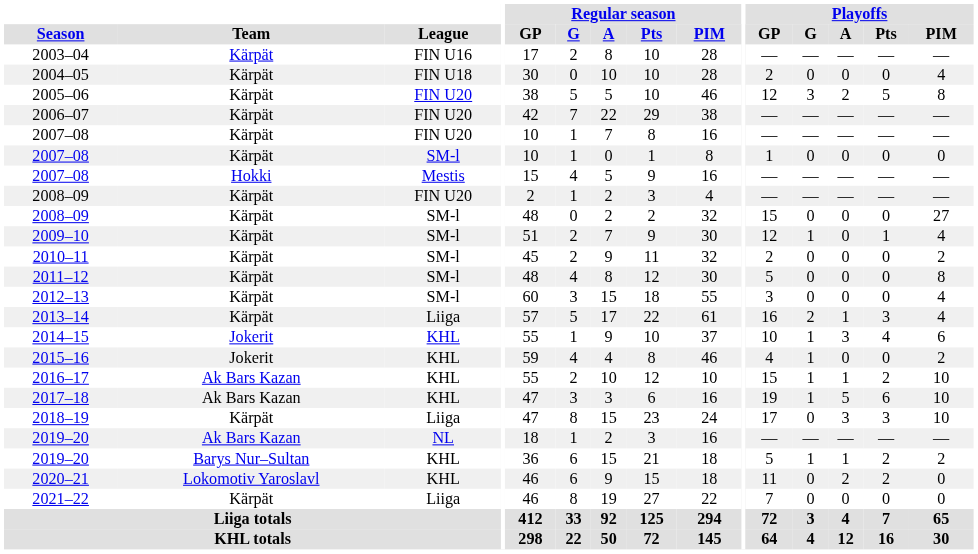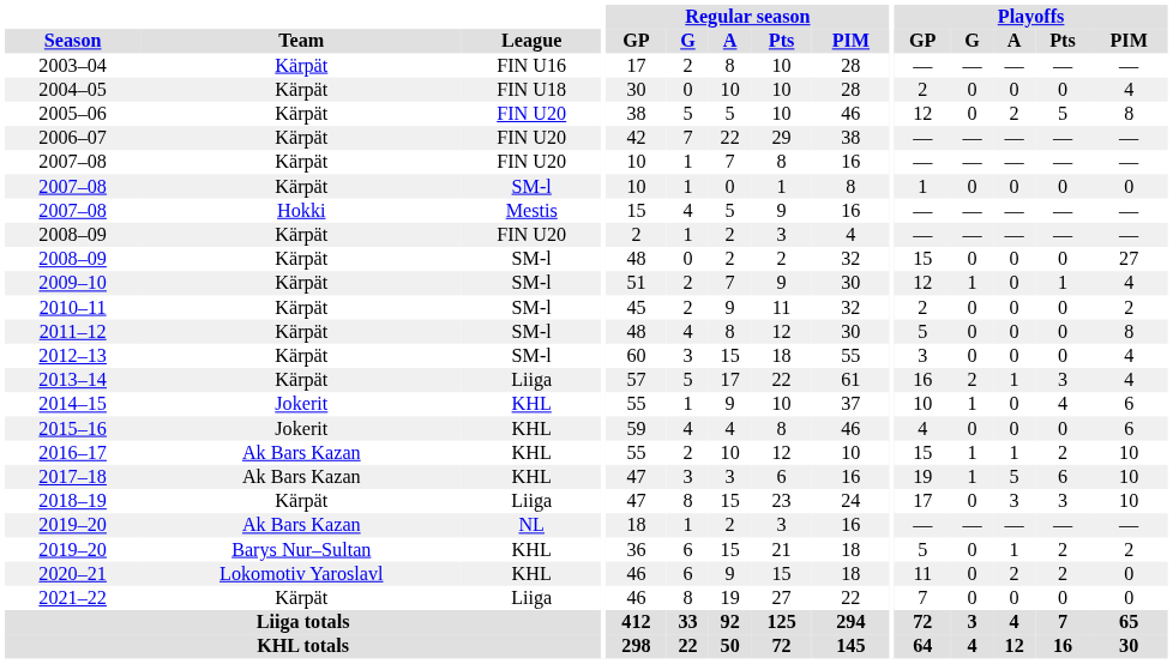 <table border="0" cellpadding="1" cellspacing="0" style="text-align:center; width:60em">
 <tr bgcolor="#e0e0e0">
 <th colspan="3"  bgcolor="#ffffff"></th>
 <th rowspan="100" bgcolor="#ffffff"></th>
 <th colspan="5"><a href='#'>Regular season</a></th>
 <th rowspan="100" bgcolor="#ffffff"></th>
 <th colspan="5"><a href='#'>Playoffs</a></th>
 </tr>
 <tr bgcolor="#e0e0e0">
 <th><a href='#'>Season</a></th>
 <th>Team</th>
 <th>League</th>
 <th>GP</th>
 <th><a href='#'>G</a></th>
 <th><a href='#'>A</a></th>
 <th><a href='#'>Pts</a></th>
 <th><a href='#'>PIM</a></th>
 <th>GP</th>
 <th>G</th>
 <th>A</th>
 <th>Pts</th>
 <th>PIM</th>
 </tr>
 <tr>
 <td>2003–04</td>
 <td><a href='#'>Kärpät</a></td>
 <td>FIN U16</td>
 <td>17</td>
 <td>2</td>
 <td>8</td>
 <td>10</td>
 <td>28</td>
 <td>—</td>
 <td>—</td>
 <td>—</td>
 <td>—</td>
 <td>—</td>
 </tr>
 <tr bgcolor="#f0f0f0">
 <td>2004–05</td>
 <td>Kärpät</td>
 <td>FIN U18</td>
 <td>30</td>
 <td>0</td>
 <td>10</td>
 <td>10</td>
 <td>28</td>
 <td>2</td>
 <td>0</td>
 <td>0</td>
 <td>0</td>
 <td>4</td>
 </tr>
 <tr>
 <td>2005–06</td>
 <td>Kärpät</td>
 <td><a href='#'>FIN U20</a></td>
 <td>38</td>
 <td>5</td>
 <td>5</td>
 <td>10</td>
 <td>46</td>
 <td>12</td>
-<td>3</td>
+<td>0</td>
 <td>2</td>
 <td>5</td>
 <td>8</td>
 </tr>
 <tr bgcolor="#f0f0f0">
 <td>2006–07</td>
 <td>Kärpät</td>
 <td>FIN U20</td>
 <td>42</td>
 <td>7</td>
 <td>22</td>
 <td>29</td>
 <td>38</td>
 <td>—</td>
 <td>—</td>
 <td>—</td>
 <td>—</td>
 <td>—</td>
 </tr>
 <tr>
 <td>2007–08</td>
 <td>Kärpät</td>
 <td>FIN U20</td>
 <td>10</td>
 <td>1</td>
 <td>7</td>
 <td>8</td>
 <td>16</td>
 <td>—</td>
 <td>—</td>
 <td>—</td>
 <td>—</td>
 <td>—</td>
 </tr>
 <tr bgcolor="#f0f0f0">
 <td><a href='#'>2007–08</a></td>
 <td>Kärpät</td>
 <td><a href='#'>SM-l</a></td>
 <td>10</td>
 <td>1</td>
 <td>0</td>
 <td>1</td>
 <td>8</td>
 <td>1</td>
 <td>0</td>
 <td>0</td>
 <td>0</td>
 <td>0</td>
 </tr>
 <tr>
 <td><a href='#'>2007–08</a></td>
 <td><a href='#'>Hokki</a></td>
 <td><a href='#'>Mestis</a></td>
 <td>15</td>
 <td>4</td>
 <td>5</td>
 <td>9</td>
 <td>16</td>
 <td>—</td>
 <td>—</td>
 <td>—</td>
 <td>—</td>
 <td>—</td>
 </tr>
 <tr bgcolor="#f0f0f0">
 <td>2008–09</td>
 <td>Kärpät</td>
 <td>FIN U20</td>
 <td>2</td>
 <td>1</td>
 <td>2</td>
 <td>3</td>
 <td>4</td>
 <td>—</td>
 <td>—</td>
 <td>—</td>
 <td>—</td>
 <td>—</td>
 </tr>
 <tr>
 <td><a href='#'>2008–09</a></td>
 <td>Kärpät</td>
 <td>SM-l</td>
 <td>48</td>
 <td>0</td>
 <td>2</td>
 <td>2</td>
 <td>32</td>
 <td>15</td>
 <td>0</td>
 <td>0</td>
 <td>0</td>
 <td>27</td>
 </tr>
 <tr bgcolor="#f0f0f0">
 <td><a href='#'>2009–10</a></td>
 <td>Kärpät</td>
 <td>SM-l</td>
 <td>51</td>
 <td>2</td>
 <td>7</td>
 <td>9</td>
 <td>30</td>
 <td>12</td>
 <td>1</td>
 <td>0</td>
 <td>1</td>
 <td>4</td>
 </tr>
 <tr>
 <td><a href='#'>2010–11</a></td>
 <td>Kärpät</td>
 <td>SM-l</td>
 <td>45</td>
 <td>2</td>
 <td>9</td>
 <td>11</td>
 <td>32</td>
 <td>2</td>
 <td>0</td>
 <td>0</td>
 <td>0</td>
 <td>2</td>
 </tr>
 <tr bgcolor="#f0f0f0">
 <td><a href='#'>2011–12</a></td>
 <td>Kärpät</td>
 <td>SM-l</td>
 <td>48</td>
 <td>4</td>
 <td>8</td>
 <td>12</td>
 <td>30</td>
 <td>5</td>
 <td>0</td>
 <td>0</td>
 <td>0</td>
 <td>8</td>
 </tr>
 <tr>
 <td><a href='#'>2012–13</a></td>
 <td>Kärpät</td>
 <td>SM-l</td>
 <td>60</td>
 <td>3</td>
 <td>15</td>
 <td>18</td>
 <td>55</td>
 <td>3</td>
 <td>0</td>
 <td>0</td>
 <td>0</td>
 <td>4</td>
 </tr>
 <tr bgcolor="#f0f0f0">
 <td><a href='#'>2013–14</a></td>
 <td>Kärpät</td>
 <td>Liiga</td>
 <td>57</td>
 <td>5</td>
 <td>17</td>
 <td>22</td>
 <td>61</td>
 <td>16</td>
 <td>2</td>
 <td>1</td>
 <td>3</td>
 <td>4</td>
 </tr>
 <tr>
 <td><a href='#'>2014–15</a></td>
 <td><a href='#'>Jokerit</a></td>
 <td><a href='#'>KHL</a></td>
 <td>55</td>
 <td>1</td>
 <td>9</td>
 <td>10</td>
 <td>37</td>
 <td>10</td>
 <td>1</td>
-<td>3</td>
+<td>0</td>
 <td>4</td>
 <td>6</td>
 </tr>
 <tr bgcolor="#f0f0f0">
 <td><a href='#'>2015–16</a></td>
 <td>Jokerit</td>
 <td>KHL</td>
 <td>59</td>
 <td>4</td>
 <td>4</td>
 <td>8</td>
 <td>46</td>
 <td>4</td>
-<td>1</td>
 <td>0</td>
 <td>0</td>
-<td>2</td>
+<td>0</td>
+<td>6</td>
 </tr>
 <tr>
 <td><a href='#'>2016–17</a></td>
 <td><a href='#'>Ak Bars Kazan</a></td>
 <td>KHL</td>
 <td>55</td>
 <td>2</td>
 <td>10</td>
 <td>12</td>
 <td>10</td>
 <td>15</td>
 <td>1</td>
 <td>1</td>
 <td>2</td>
 <td>10</td>
 </tr>
 <tr bgcolor="#f0f0f0">
 <td><a href='#'>2017–18</a></td>
 <td>Ak Bars Kazan</td>
 <td>KHL</td>
 <td>47</td>
 <td>3</td>
 <td>3</td>
 <td>6</td>
 <td>16</td>
 <td>19</td>
 <td>1</td>
 <td>5</td>
 <td>6</td>
 <td>10</td>
 </tr>
 <tr>
 <td><a href='#'>2018–19</a></td>
 <td>Kärpät</td>
 <td>Liiga</td>
 <td>47</td>
 <td>8</td>
 <td>15</td>
 <td>23</td>
 <td>24</td>
 <td>17</td>
 <td>0</td>
 <td>3</td>
 <td>3</td>
 <td>10</td>
 </tr>
 <tr bgcolor="#f0f0f0">
 <td><a href='#'>2019–20</a></td>
 <td><a href='#'>Ak Bars Kazan</a></td>
 <td><a href='#'>NL</a></td>
 <td>18</td>
 <td>1</td>
 <td>2</td>
 <td>3</td>
 <td>16</td>
 <td>—</td>
 <td>—</td>
 <td>—</td>
 <td>—</td>
 <td>—</td>
 </tr>
 <tr>
 <td><a href='#'>2019–20</a></td>
 <td><a href='#'>Barys Nur–Sultan</a></td>
 <td>KHL</td>
 <td>36</td>
 <td>6</td>
 <td>15</td>
 <td>21</td>
 <td>18</td>
 <td>5</td>
-<td>1</td>
+<td>0</td>
 <td>1</td>
 <td>2</td>
 <td>2</td>
 </tr>
 <tr bgcolor="#f0f0f0">
 <td><a href='#'>2020–21</a></td>
 <td><a href='#'>Lokomotiv Yaroslavl</a></td>
 <td>KHL</td>
 <td>46</td>
 <td>6</td>
 <td>9</td>
 <td>15</td>
 <td>18</td>
 <td>11</td>
 <td>0</td>
 <td>2</td>
 <td>2</td>
 <td>0</td>
 </tr>
 <tr>
 <td><a href='#'>2021–22</a></td>
 <td>Kärpät</td>
 <td>Liiga</td>
 <td>46</td>
 <td>8</td>
 <td>19</td>
 <td>27</td>
 <td>22</td>
 <td>7</td>
 <td>0</td>
 <td>0</td>
 <td>0</td>
 <td>0</td>
 </tr>
 <tr bgcolor="#e0e0e0">
 <th colspan="3">Liiga totals</th>
 <th>412</th>
 <th>33</th>
 <th>92</th>
 <th>125</th>
 <th>294</th>
 <th>72</th>
 <th>3</th>
 <th>4</th>
 <th>7</th>
 <th>65</th>
 </tr>
 <tr bgcolor="#e0e0e0">
 <th colspan="3">KHL totals</th>
 <th>298</th>
 <th>22</th>
 <th>50</th>
 <th>72</th>
 <th>145</th>
 <th>64</th>
 <th>4</th>
 <th>12</th>
 <th>16</th>
 <th>30</th>
 </tr>
 </table>
